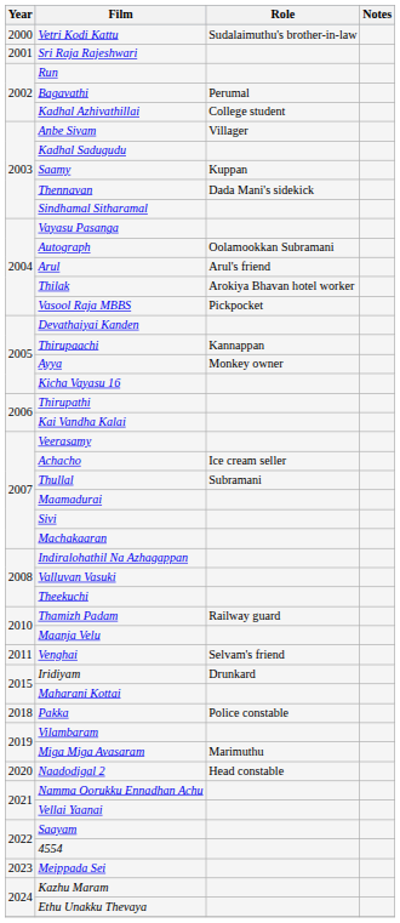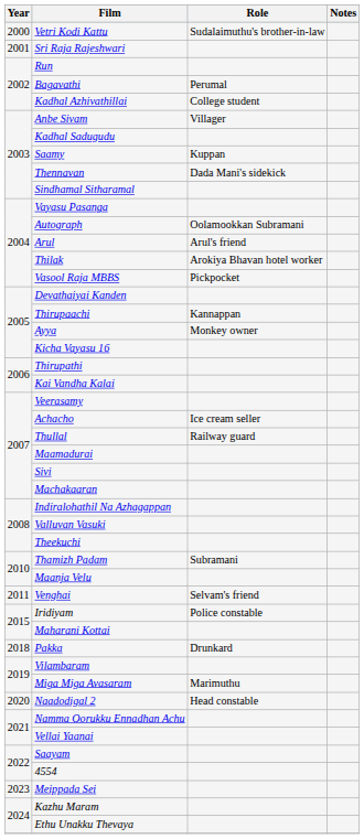 <table class="wikitable sortable" style="background:#f5f5f5;">
 <tr style="background:#B0C4DE;">
 <th>Year</th>
 <th>Film</th>
 <th>Role</th>
 <th class=unsortable>Notes</th>
 </tr>
 <tr>
 <td>2000</td>
 <td><em><a href='#'>Vetri Kodi Kattu</a></em></td>
 <td>Sudalaimuthu's brother-in-law</td>
 <td></td>
 </tr>
 <tr>
 <td>2001</td>
 <td><em><a href='#'>Sri Raja Rajeshwari</a></em></td>
 <td></td>
 <td></td>
 </tr>
 <tr>
 <td rowspan="3">2002</td>
 <td><em><a href='#'>Run</a></em></td>
 <td></td>
 <td></td>
 </tr>
 <tr>
 <td><em><a href='#'>Bagavathi</a></em></td>
 <td>Perumal</td>
 <td></td>
 </tr>
 <tr>
 <td><em><a href='#'>Kadhal Azhivathillai</a></em></td>
 <td>College student</td>
 <td></td>
 </tr>
 <tr>
 <td rowspan="5">2003</td>
 <td><em><a href='#'>Anbe Sivam</a></em></td>
 <td>Villager</td>
 <td></td>
 </tr>
 <tr>
 <td><em><a href='#'>Kadhal Sadugudu</a></em></td>
 <td></td>
 <td></td>
 </tr>
 <tr>
 <td><em><a href='#'>Saamy</a></em></td>
 <td>Kuppan</td>
 <td></td>
 </tr>
 <tr>
 <td><em><a href='#'>Thennavan</a></em></td>
 <td>Dada Mani's sidekick</td>
 <td></td>
 </tr>
 <tr>
 <td><em><a href='#'>Sindhamal Sitharamal</a></em></td>
 <td></td>
 <td></td>
 </tr>
 <tr>
 <td rowspan="5">2004</td>
 <td><em><a href='#'>Vayasu Pasanga</a></em></td>
 <td></td>
 <td></td>
 </tr>
 <tr>
 <td><em><a href='#'>Autograph</a></em></td>
 <td>Oolamookkan Subramani</td>
 <td></td>
 </tr>
 <tr>
 <td><em><a href='#'>Arul</a></em></td>
 <td>Arul's friend</td>
 <td></td>
 </tr>
 <tr>
 <td><em><a href='#'>Thilak</a></em></td>
 <td>Arokiya Bhavan hotel worker</td>
 <td></td>
 </tr>
 <tr>
 <td><em><a href='#'>Vasool Raja MBBS</a></em></td>
 <td>Pickpocket</td>
 <td></td>
 </tr>
 <tr>
 <td rowspan="4">2005</td>
 <td><em><a href='#'>Devathaiyai Kanden</a></em></td>
 <td></td>
 <td></td>
 </tr>
 <tr>
 <td><em><a href='#'>Thirupaachi</a></em></td>
 <td>Kannappan</td>
 <td></td>
 </tr>
 <tr>
 <td><em><a href='#'>Ayya</a></em></td>
 <td>Monkey owner</td>
 <td></td>
 </tr>
 <tr>
 <td><em><a href='#'>Kicha Vayasu 16</a></em></td>
 <td></td>
 <td></td>
 </tr>
 <tr>
 <td rowspan="2">2006</td>
 <td><em><a href='#'>Thirupathi</a></em></td>
 <td></td>
 <td></td>
 </tr>
 <tr>
 <td><em><a href='#'>Kai Vandha Kalai</a></em></td>
 <td></td>
 <td></td>
 </tr>
 <tr>
 <td rowspan="6">2007</td>
 <td><em><a href='#'>Veerasamy</a></em></td>
 <td></td>
 <td></td>
 </tr>
 <tr>
 <td><em><a href='#'>Achacho</a></em></td>
 <td>Ice cream seller</td>
 <td></td>
 </tr>
 <tr>
 <td><em><a href='#'>Thullal</a></em></td>
-<td>Subramani</td>
+<td>Railway guard</td>
 <td></td>
 </tr>
 <tr>
 <td><em><a href='#'>Maamadurai</a></em></td>
 <td></td>
 <td></td>
 </tr>
 <tr>
 <td><em><a href='#'>Sivi</a></em></td>
 <td></td>
 <td></td>
 </tr>
 <tr>
 <td><em><a href='#'>Machakaaran</a></em></td>
 <td></td>
 <td></td>
 </tr>
 <tr>
 <td rowspan="3">2008</td>
 <td><em><a href='#'>Indiralohathil Na Azhagappan</a></em></td>
 <td></td>
 <td></td>
 </tr>
 <tr>
 <td><em><a href='#'>Valluvan Vasuki</a></em></td>
 <td></td>
 <td></td>
 </tr>
 <tr>
 <td><em><a href='#'>Theekuchi</a></em></td>
 <td></td>
 <td></td>
 </tr>
 <tr>
 <td rowspan="2">2010</td>
 <td><em><a href='#'>Thamizh Padam</a></em></td>
-<td>Railway guard</td>
+<td>Subramani</td>
 <td></td>
 </tr>
 <tr>
 <td><em><a href='#'>Maanja Velu</a></em></td>
 <td></td>
 <td></td>
 </tr>
 <tr>
 <td>2011</td>
 <td><em><a href='#'>Venghai</a></em></td>
 <td>Selvam's friend</td>
 <td></td>
 </tr>
 <tr>
 <td rowspan="2">2015</td>
 <td><em>Iridiyam</em></td>
-<td>Drunkard</td>
+<td>Police constable</td>
 <td></td>
 </tr>
 <tr>
 <td><em><a href='#'>Maharani Kottai</a></em></td>
 <td></td>
 <td></td>
 </tr>
 <tr>
 <td>2018</td>
 <td><em><a href='#'>Pakka</a></em></td>
-<td>Police constable</td>
+<td>Drunkard</td>
 <td></td>
 </tr>
 <tr>
 <td rowspan="2">2019</td>
 <td><em><a href='#'>Vilambaram</a></em></td>
 <td></td>
 <td></td>
 </tr>
 <tr>
 <td><em><a href='#'>Miga Miga Avasaram</a></em></td>
 <td>Marimuthu</td>
 <td></td>
 </tr>
 <tr>
 <td>2020</td>
 <td><em><a href='#'>Naadodigal 2</a></em></td>
 <td>Head constable</td>
 <td></td>
 </tr>
 <tr>
 <td rowspan="2">2021</td>
 <td><em><a href='#'>Namma Oorukku Ennadhan Achu</a></em></td>
 <td></td>
 <td></td>
 </tr>
 <tr>
 <td><em><a href='#'>Vellai Yaanai</a></em></td>
 <td></td>
 <td></td>
 </tr>
 <tr>
 <td rowspan="2">2022</td>
 <td><em><a href='#'>Saayam</a></em></td>
 <td></td>
 <td></td>
 </tr>
 <tr>
 <td><em>4554</em></td>
 <td></td>
 <td></td>
 </tr>
 <tr>
 <td>2023</td>
 <td><em><a href='#'>Meippada Sei</a></em></td>
 <td></td>
 <td></td>
 </tr>
 <tr>
 <td rowspan="2">2024</td>
 <td><em>Kazhu Maram</em></td>
 <td></td>
 <td></td>
 </tr>
 <tr>
 <td><em>Ethu Unakku Thevaya</em></td>
 <td></td>
 <td></td>
 </tr>
 <tr>
 </tr>
 </table>
